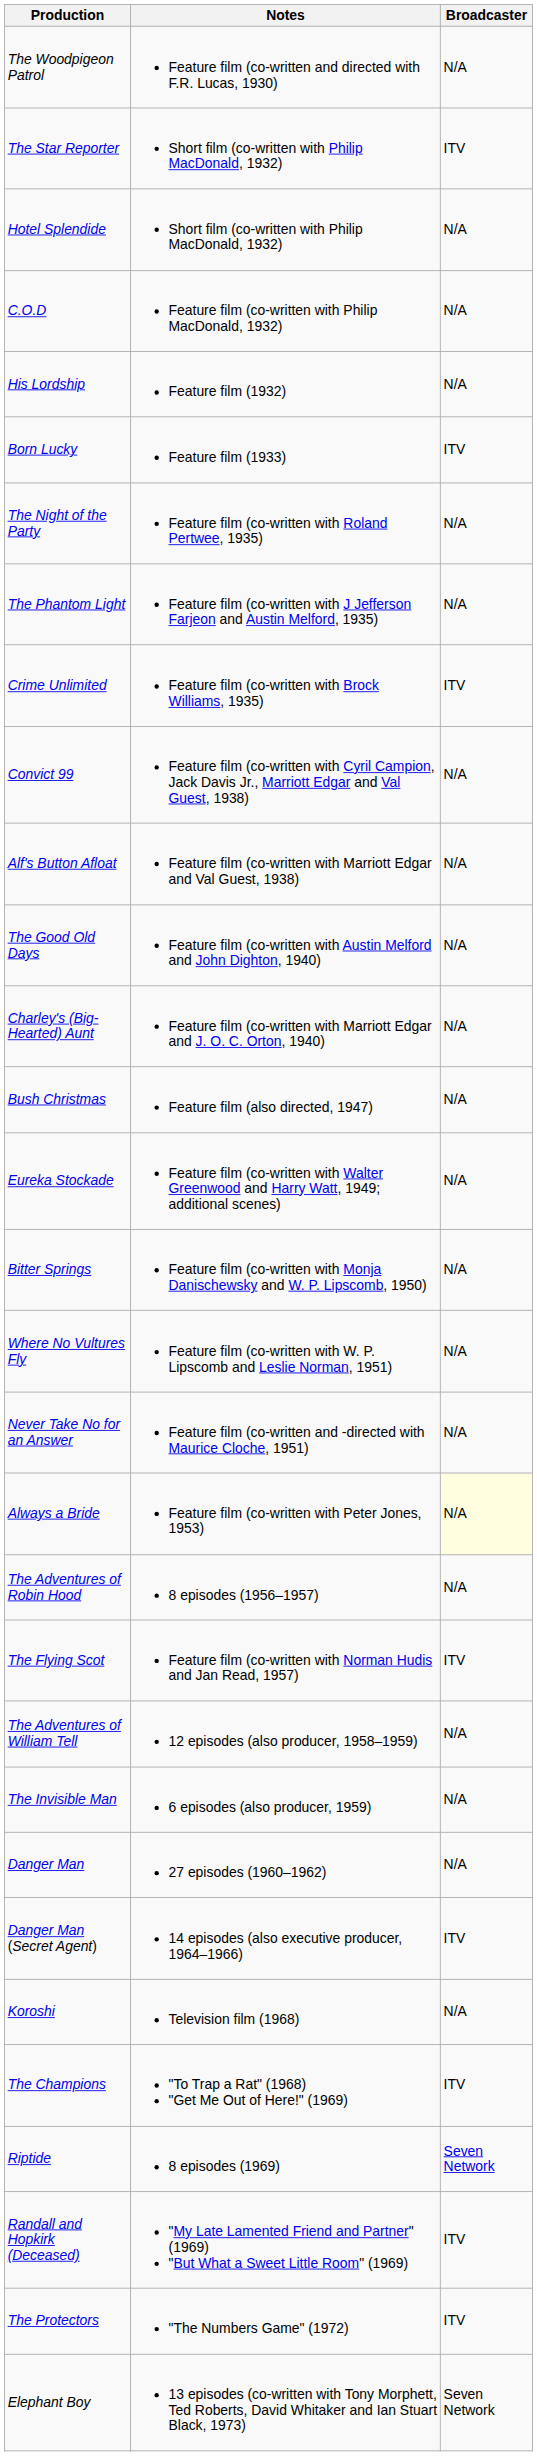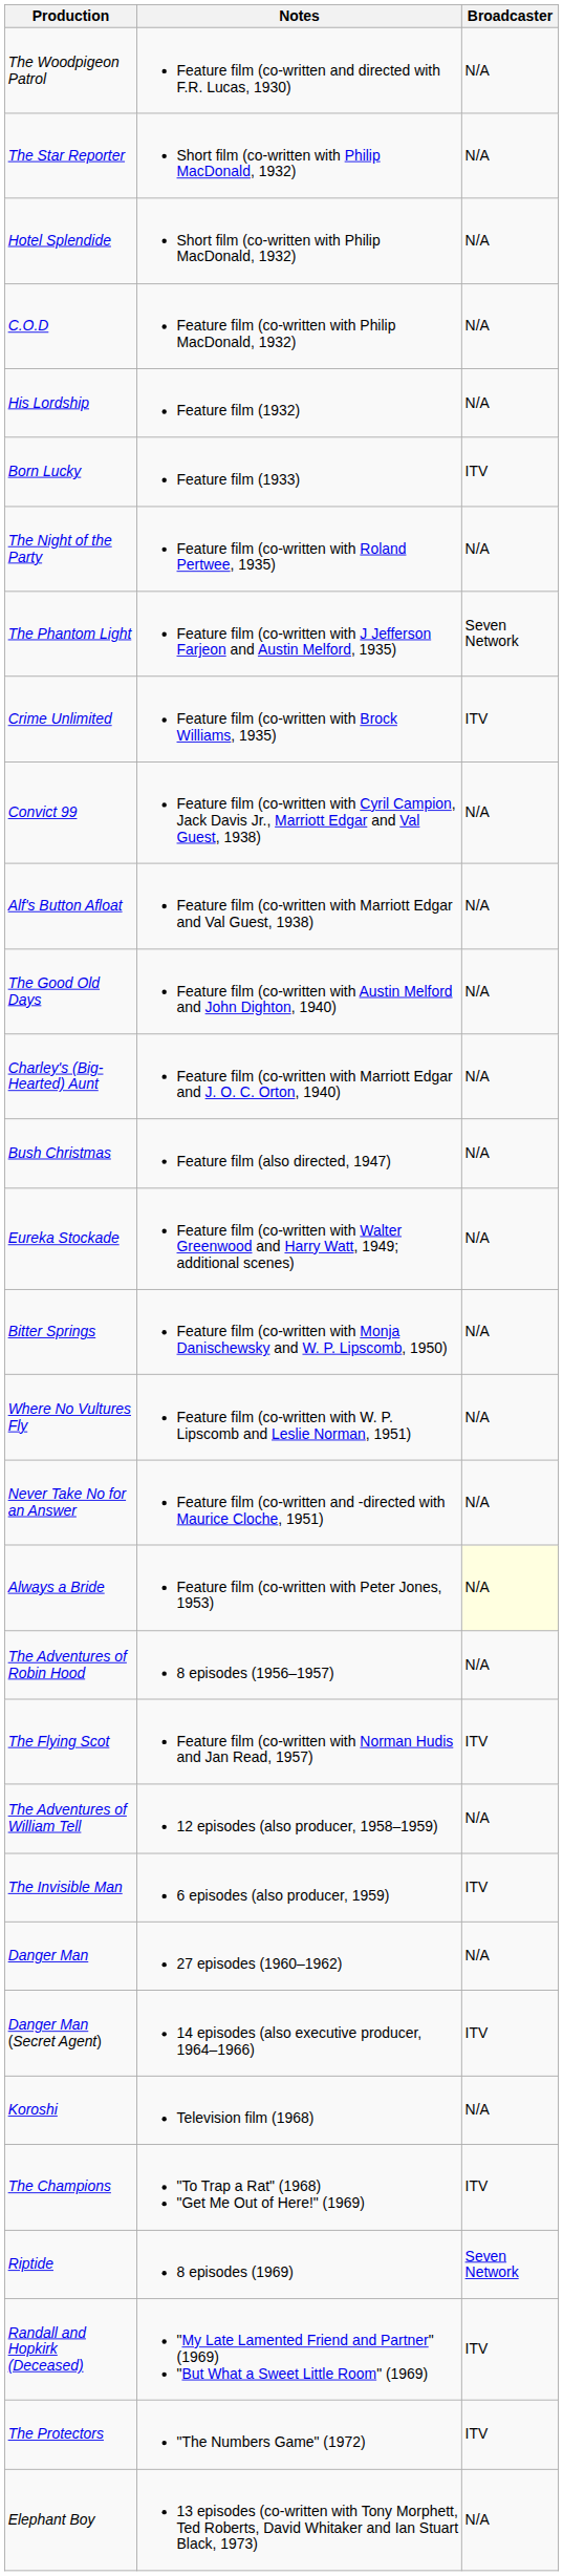 <table class="wikitable">
 <tr style="background:#ccc; text-align:center;">
 <th>Production</th>
 <th>Notes</th>
 <th>Broadcaster</th>
 </tr>
 <tr>
 <td><em>The Woodpigeon Patrol</em></td>
 <td><br><ul><li>Feature film (co-written and directed with F.R. Lucas, 1930)</li></ul></td>
 <td>N/A</td>
 </tr>
 <tr>
 <td><em><a href='#'>The Star Reporter</a></em></td>
 <td><br><ul><li>Short film (co-written with <a href='#'>Philip MacDonald</a>, 1932)</li></ul></td>
-<td>ITV</td>
+<td>N/A</td>
 </tr>
 <tr>
 <td><em><a href='#'>Hotel Splendide</a></em></td>
 <td><br><ul><li>Short film (co-written with Philip MacDonald, 1932)</li></ul></td>
 <td>N/A</td>
 </tr>
 <tr>
 <td><em><a href='#'>C.O.D</a></em></td>
 <td><br><ul><li>Feature film (co-written with Philip MacDonald, 1932)</li></ul></td>
 <td>N/A</td>
 </tr>
 <tr>
 <td><em><a href='#'>His Lordship</a></em></td>
 <td><br><ul><li>Feature film (1932)</li></ul></td>
 <td>N/A</td>
 </tr>
 <tr>
 <td><em><a href='#'>Born Lucky</a></em></td>
 <td><br><ul><li>Feature film (1933)</li></ul></td>
 <td>ITV</td>
 </tr>
 <tr>
 <td><em><a href='#'>The Night of the Party</a></em></td>
 <td><br><ul><li>Feature film (co-written with <a href='#'>Roland Pertwee</a>, 1935)</li></ul></td>
 <td>N/A</td>
 </tr>
 <tr>
 <td><em><a href='#'>The Phantom Light</a></em></td>
 <td><br><ul><li>Feature film (co-written with <a href='#'>J Jefferson Farjeon</a> and <a href='#'>Austin Melford</a>, 1935)</li></ul></td>
-<td>N/A</td>
+<td>Seven Network</td>
 </tr>
 <tr>
 <td><em><a href='#'>Crime Unlimited</a></em></td>
 <td><br><ul><li>Feature film (co-written with <a href='#'>Brock Williams</a>, 1935)</li></ul></td>
 <td>ITV</td>
 </tr>
 <tr>
 <td><em><a href='#'>Convict 99</a></em></td>
 <td><br><ul><li>Feature film (co-written with <a href='#'>Cyril Campion</a>, Jack Davis Jr., <a href='#'>Marriott Edgar</a> and <a href='#'>Val Guest</a>, 1938)</li></ul></td>
 <td>N/A</td>
 </tr>
 <tr>
 <td><em><a href='#'>Alf's Button Afloat</a></em></td>
 <td><br><ul><li>Feature film (co-written with Marriott Edgar and Val Guest, 1938)</li></ul></td>
 <td>N/A</td>
 </tr>
 <tr>
 <td><em><a href='#'>The Good Old Days</a></em></td>
 <td><br><ul><li>Feature film (co-written with <a href='#'>Austin Melford</a> and <a href='#'>John Dighton</a>, 1940)</li></ul></td>
 <td>N/A</td>
 </tr>
 <tr>
 <td><em><a href='#'>Charley's (Big-Hearted) Aunt</a></em></td>
 <td><br><ul><li>Feature film (co-written with Marriott Edgar and <a href='#'>J. O. C. Orton</a>, 1940)</li></ul></td>
 <td>N/A</td>
 </tr>
 <tr>
 <td><em><a href='#'>Bush Christmas</a></em></td>
 <td><br><ul><li>Feature film (also directed, 1947)</li></ul></td>
 <td>N/A</td>
 </tr>
 <tr>
 <td><em><a href='#'>Eureka Stockade</a></em></td>
 <td><br><ul><li>Feature film (co-written with <a href='#'>Walter Greenwood</a> and <a href='#'>Harry Watt</a>, 1949; additional scenes)</li></ul></td>
 <td>N/A</td>
 </tr>
 <tr>
 <td><em><a href='#'>Bitter Springs</a></em></td>
 <td><br><ul><li>Feature film (co-written with <a href='#'>Monja Danischewsky</a> and <a href='#'>W. P. Lipscomb</a>, 1950)</li></ul></td>
 <td>N/A</td>
 </tr>
 <tr>
 <td><em><a href='#'>Where No Vultures Fly</a></em></td>
 <td><br><ul><li>Feature film (co-written with W. P. Lipscomb and <a href='#'>Leslie Norman</a>, 1951)</li></ul></td>
 <td>N/A</td>
 </tr>
 <tr>
 <td><em><a href='#'>Never Take No for an Answer</a></em></td>
 <td><br><ul><li>Feature film (co-written and -directed with <a href='#'>Maurice Cloche</a>, 1951)</li></ul></td>
 <td>N/A</td>
 </tr>
 <tr>
 <td><em><a href='#'>Always a Bride</a></em></td>
 <td><br><ul><li>Feature film (co-written with Peter Jones, 1953)</li></ul></td>
 <td style="background: lightyellow;">N/A</td>
 </tr>
 <tr>
 <td><em><a href='#'>The Adventures of Robin Hood</a></em></td>
 <td><br><ul><li>8 episodes (1956–1957)</li></ul></td>
 <td>N/A</td>
 </tr>
 <tr>
 <td><em><a href='#'>The Flying Scot</a></em></td>
 <td><br><ul><li>Feature film (co-written with <a href='#'>Norman Hudis</a> and Jan Read, 1957)</li></ul></td>
 <td>ITV</td>
 </tr>
 <tr>
 <td><em><a href='#'>The Adventures of William Tell</a></em></td>
 <td><br><ul><li>12 episodes (also producer, 1958–1959)</li></ul></td>
 <td>N/A</td>
 </tr>
 <tr>
 <td><em><a href='#'>The Invisible Man</a></em></td>
 <td><br><ul><li>6 episodes (also producer, 1959)</li></ul></td>
-<td>N/A</td>
+<td>ITV</td>
 </tr>
 <tr>
 <td><em><a href='#'>Danger Man</a></em></td>
 <td><br><ul><li>27 episodes (1960–1962)</li></ul></td>
 <td>N/A</td>
 </tr>
 <tr>
 <td><em><a href='#'>Danger Man</a></em> (<em>Secret Agent</em>)</td>
 <td><br><ul><li>14 episodes (also executive producer, 1964–1966)</li></ul></td>
 <td>ITV</td>
 </tr>
 <tr>
 <td><em><a href='#'>Koroshi</a></em></td>
 <td><br><ul><li>Television film (1968)</li></ul></td>
 <td>N/A</td>
 </tr>
 <tr>
 <td><em><a href='#'>The Champions</a></em></td>
 <td><br><ul><li>"To Trap a Rat" (1968)</li><li>"Get Me Out of Here!" (1969)</li></ul></td>
 <td>ITV</td>
 </tr>
 <tr>
 <td><em><a href='#'>Riptide</a></em></td>
 <td><br><ul><li>8 episodes (1969)</li></ul></td>
 <td><a href='#'>Seven Network</a></td>
 </tr>
 <tr>
 <td><em><a href='#'>Randall and Hopkirk (Deceased)</a></em></td>
 <td><br><ul><li>"<a href='#'>My Late Lamented Friend and Partner</a>" (1969)</li><li>"<a href='#'>But What a Sweet Little Room</a>" (1969)</li></ul></td>
 <td>ITV</td>
 </tr>
 <tr>
 <td><em><a href='#'>The Protectors</a></em></td>
 <td><br><ul><li>"The Numbers Game" (1972)</li></ul></td>
 <td>ITV</td>
 </tr>
 <tr>
 <td><em>Elephant Boy</em></td>
 <td><br><ul><li>13 episodes (co-written with Tony Morphett, Ted Roberts, David Whitaker and Ian Stuart Black, 1973)</li></ul></td>
-<td>Seven Network</td>
+<td>N/A</td>
 </tr>
 </table>
